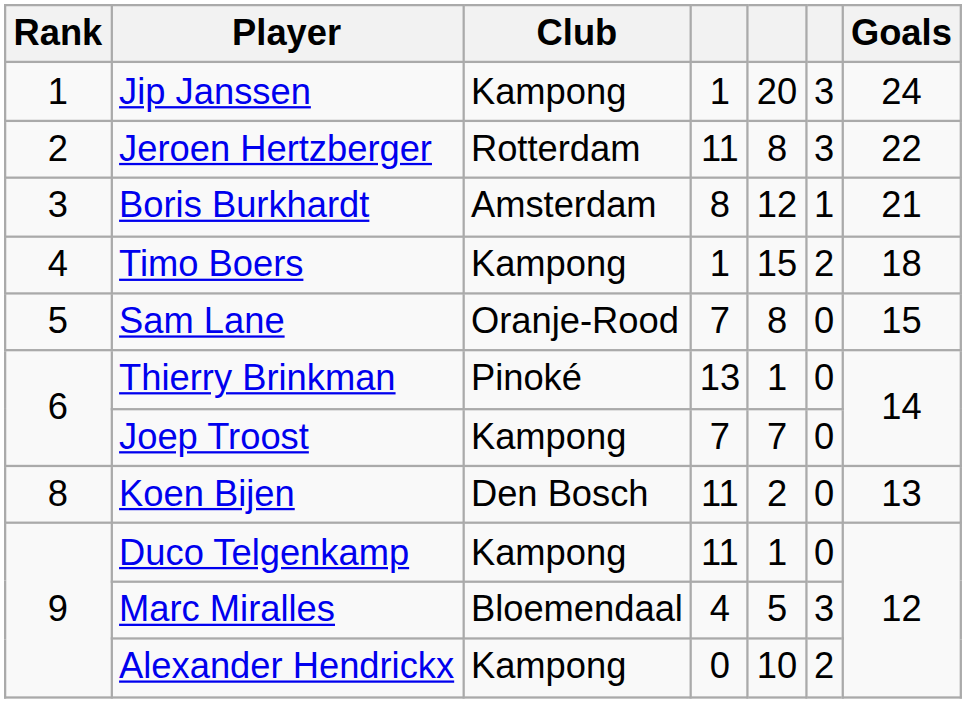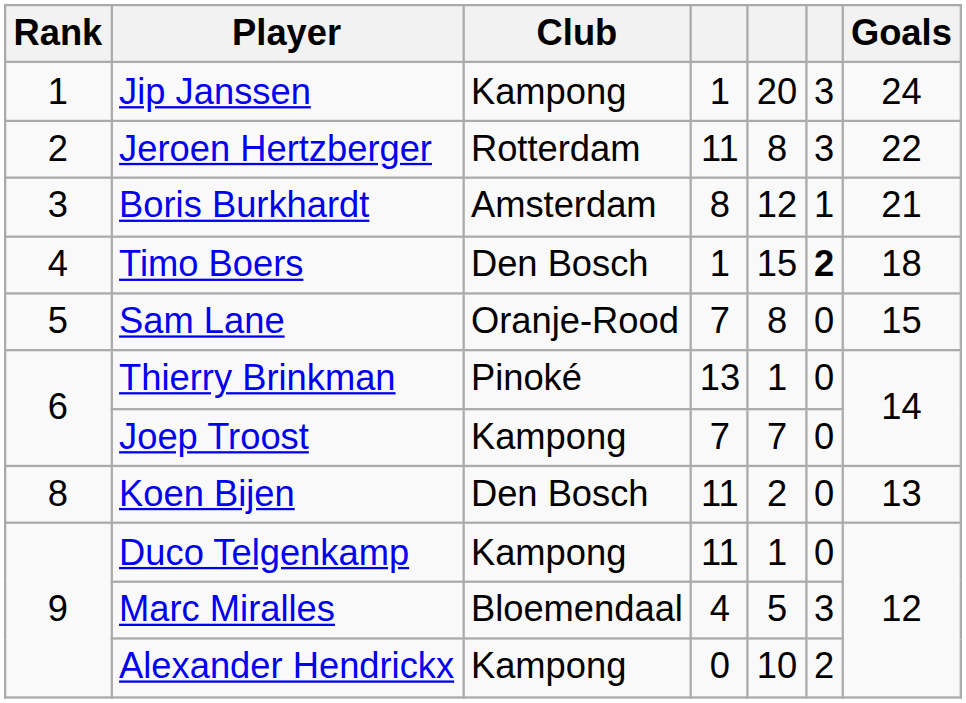 <table class="wikitable" style="text-align:center">
 <tr>
 <th>Rank</th>
 <th>Player</th>
 <th>Club</th>
 <th></th>
 <th></th>
 <th></th>
 <th>Goals</th>
 </tr>
 <tr>
 <td>1</td>
 <td align=left> <a href='#'>Jip Janssen</a></td>
 <td align=left>Kampong</td>
 <td>1</td>
 <td>20</td>
 <td>3</td>
 <td>24</td>
 </tr>
 <tr>
 <td>2</td>
 <td align=left> <a href='#'>Jeroen Hertzberger</a></td>
 <td align=left>Rotterdam</td>
 <td>11</td>
 <td>8</td>
 <td>3</td>
 <td>22</td>
 </tr>
 <tr>
 <td>3</td>
 <td align=left> <a href='#'>Boris Burkhardt</a></td>
 <td align=left>Amsterdam</td>
 <td>8</td>
 <td>12</td>
 <td>1</td>
 <td>21</td>
 </tr>
 <tr>
 <td>4</td>
 <td align=left> <a href='#'>Timo Boers</a></td>
-<td align=left>Kampong</td>
+<td align=left>Den Bosch</td>
 <td>1</td>
 <td>15</td>
-<td>2</td>
+<td><strong>2</strong></td>
 <td>18</td>
 </tr>
 <tr>
 <td>5</td>
 <td align=left> <a href='#'>Sam Lane</a></td>
 <td align=left>Oranje-Rood</td>
 <td>7</td>
 <td>8</td>
 <td>0</td>
 <td>15</td>
 </tr>
 <tr>
 <td rowspan=2>6</td>
 <td align=left> <a href='#'>Thierry Brinkman</a></td>
 <td align=left>Pinoké</td>
 <td>13</td>
 <td>1</td>
 <td>0</td>
 <td rowspan=2>14</td>
 </tr>
 <tr>
 <td align=left> <a href='#'>Joep Troost</a></td>
 <td align=left>Kampong</td>
 <td>7</td>
 <td>7</td>
 <td>0</td>
 </tr>
 <tr>
 <td>8</td>
 <td align=left> <a href='#'>Koen Bijen</a></td>
 <td align=left>Den Bosch</td>
 <td>11</td>
 <td>2</td>
 <td>0</td>
 <td>13</td>
 </tr>
 <tr>
 <td rowspan=3>9</td>
 <td align=left> <a href='#'>Duco Telgenkamp</a></td>
 <td align=left>Kampong</td>
 <td>11</td>
 <td>1</td>
 <td>0</td>
 <td rowspan=3>12</td>
 </tr>
 <tr>
 <td align=left> <a href='#'>Marc Miralles</a></td>
 <td align=left>Bloemendaal</td>
 <td>4</td>
 <td>5</td>
 <td>3</td>
 </tr>
 <tr>
 <td align=left> <a href='#'>Alexander Hendrickx</a></td>
 <td align=left>Kampong</td>
 <td>0</td>
 <td>10</td>
 <td>2</td>
 </tr>
 </table>
